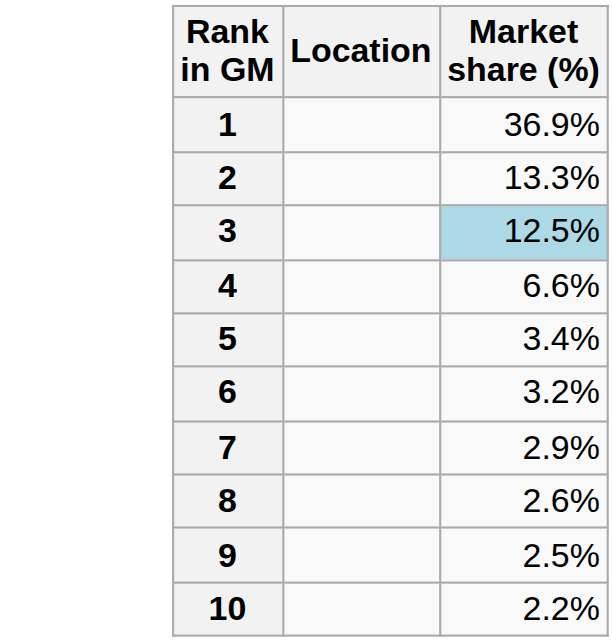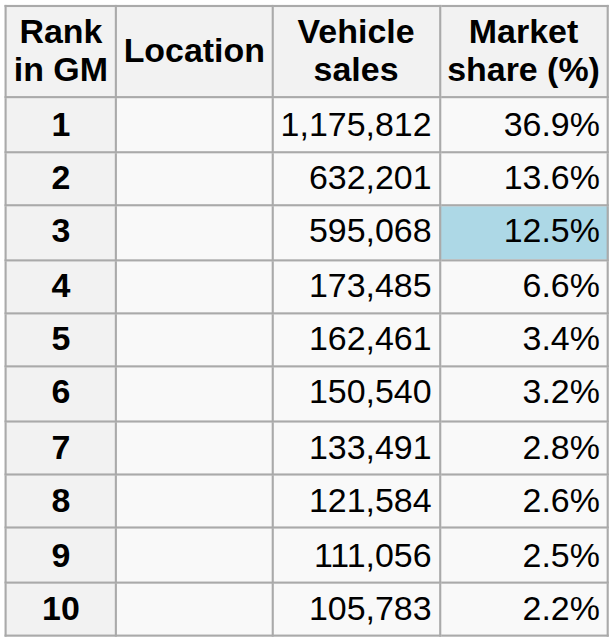 <table class="wikitable" style="float:right;margin-left:20px">
 <tr>
 <th>Rank<br>in GM</th>
 <th>Location</th>
+<th>Vehicle<br>sales</th>
 <th>Market<br>share (%)</th>
 </tr>
 <tr>
 <th>1</th>
 <td></td>
+<td align=right>1,175,812</td>
 <td align=right>36.9%</td>
 </tr>
 <tr>
 <th>2</th>
 <td></td>
-<td align=right>13.3%</td>
+<td align=right>632,201</td>
+<td align=right>13.6%</td>
 </tr>
 <tr>
 <th>3</th>
 <td></td>
+<td align=right>595,068</td>
 <td align=right style="background: lightblue;">12.5%</td>
 </tr>
 <tr>
 <th>4</th>
 <td></td>
+<td align=right>173,485</td>
 <td align=right>6.6%</td>
 </tr>
 <tr>
 <th>5</th>
 <td></td>
+<td align=right>162,461</td>
 <td align=right>3.4%</td>
 </tr>
 <tr>
 <th>6</th>
 <td></td>
+<td align=right>150,540</td>
 <td align=right>3.2%</td>
 </tr>
 <tr>
 <th>7</th>
 <td></td>
-<td align=right>2.9%</td>
+<td align=right>133,491</td>
+<td align=right>2.8%</td>
 </tr>
 <tr>
 <th>8</th>
 <td></td>
+<td align=right>121,584</td>
 <td align=right>2.6%</td>
 </tr>
 <tr>
 <th>9</th>
 <td></td>
+<td align=right>111,056</td>
 <td align=right>2.5%</td>
 </tr>
 <tr>
 <th>10</th>
 <td></td>
+<td align=right>105,783</td>
 <td align=right>2.2%</td>
 </tr>
 </table>
